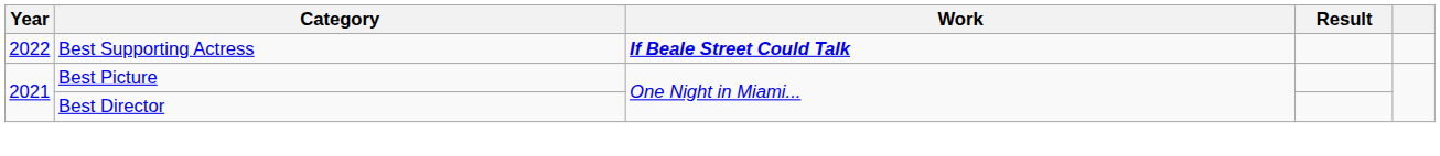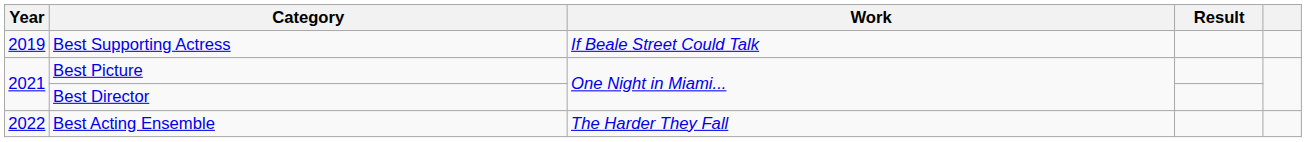 <table class=wikitable>
 <tr>
 <th scope="col" style="width:1em;">Year</th>
 <th scope="col" style="width:33em;">Category</th>
 <th scope="col" style="width:39em;">Work</th>
 <th scope="col" style="width:5em;">Result</th>
 <th scope="col" style="width:2em;"></th>
 </tr>
 <tr>
-<td><a href='#'>2022</a></td>
+<td><a href='#'>2019</a></td>
 <td><a href='#'>Best Supporting Actress</a></td>
-<td><strong><em><a href='#'>If Beale Street Could Talk</a></em></strong></td>
+<td><em><a href='#'>If Beale Street Could Talk</a></em></td>
 <td></td>
 <td style="text-align:center;"></td>
 </tr>
 <tr>
 <td rowspan=2><a href='#'>2021</a></td>
 <td><a href='#'>Best Picture</a></td>
 <td rowspan=2><em><a href='#'>One Night in Miami...</a></em></td>
 <td></td>
 <td rowspan=2 style="text-align:center;"></td>
 </tr>
 <tr>
 <td><a href='#'>Best Director</a></td>
 <td></td>
 </tr>
+<tr>
+<td rowspan=1><a href='#'>2022</a></td>
+<td><a href='#'>Best Acting Ensemble</a></td>
+<td rowspan=1><em><a href='#'>The Harder They Fall</a></em></td>
+<td></td>
+<td style="text-align:center;"></td>
+</tr>
 </table>
